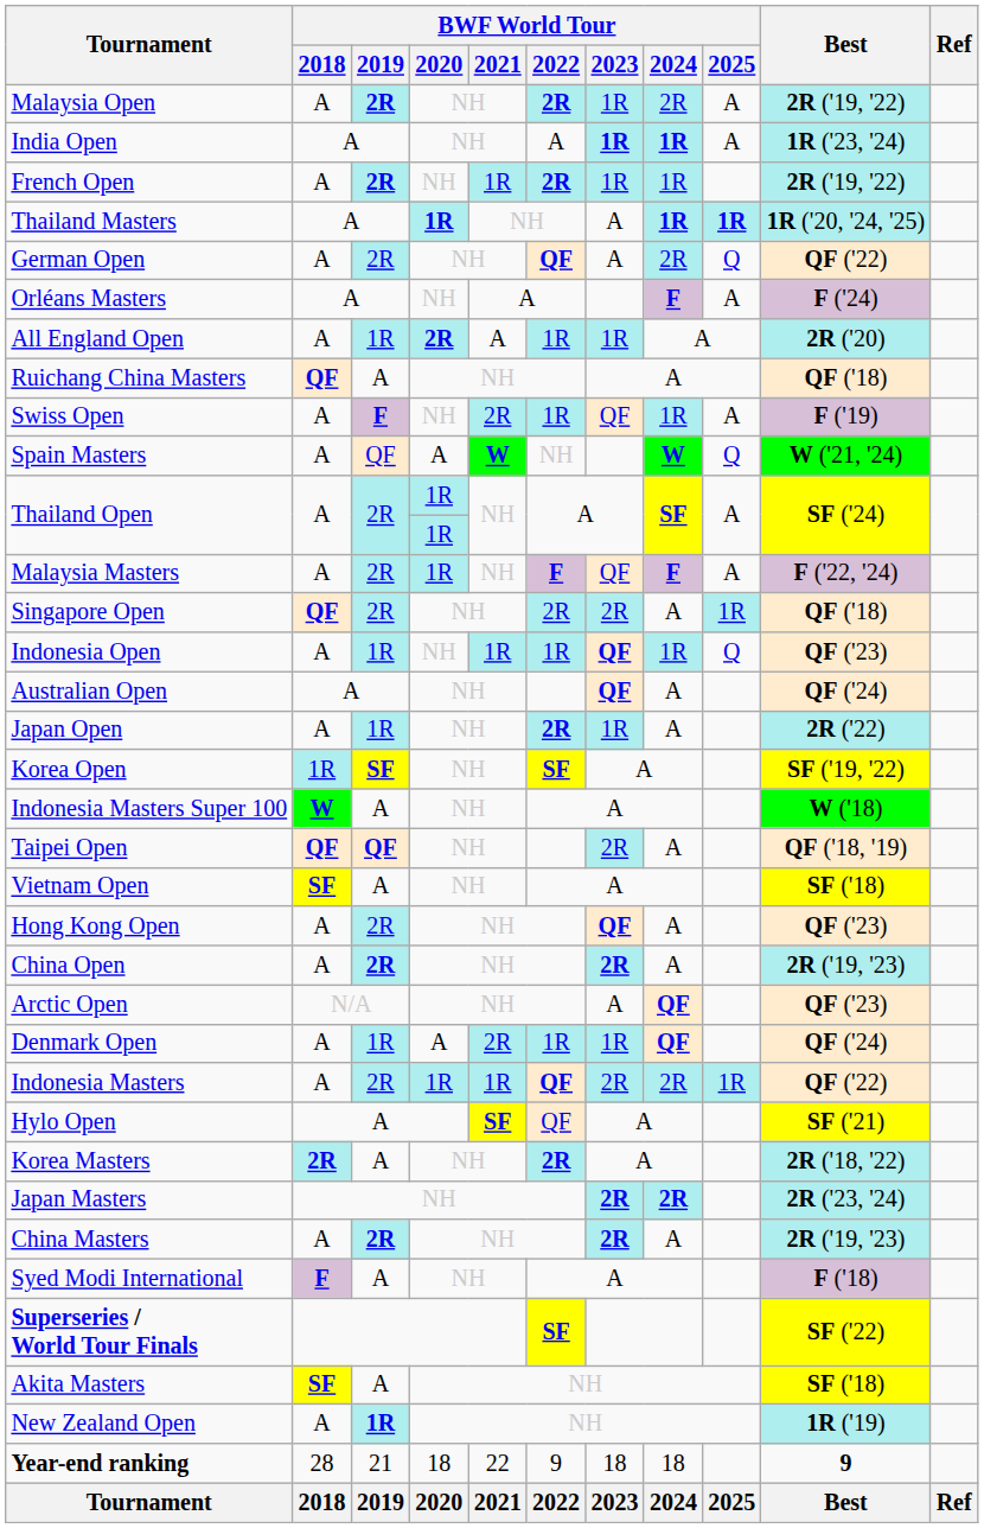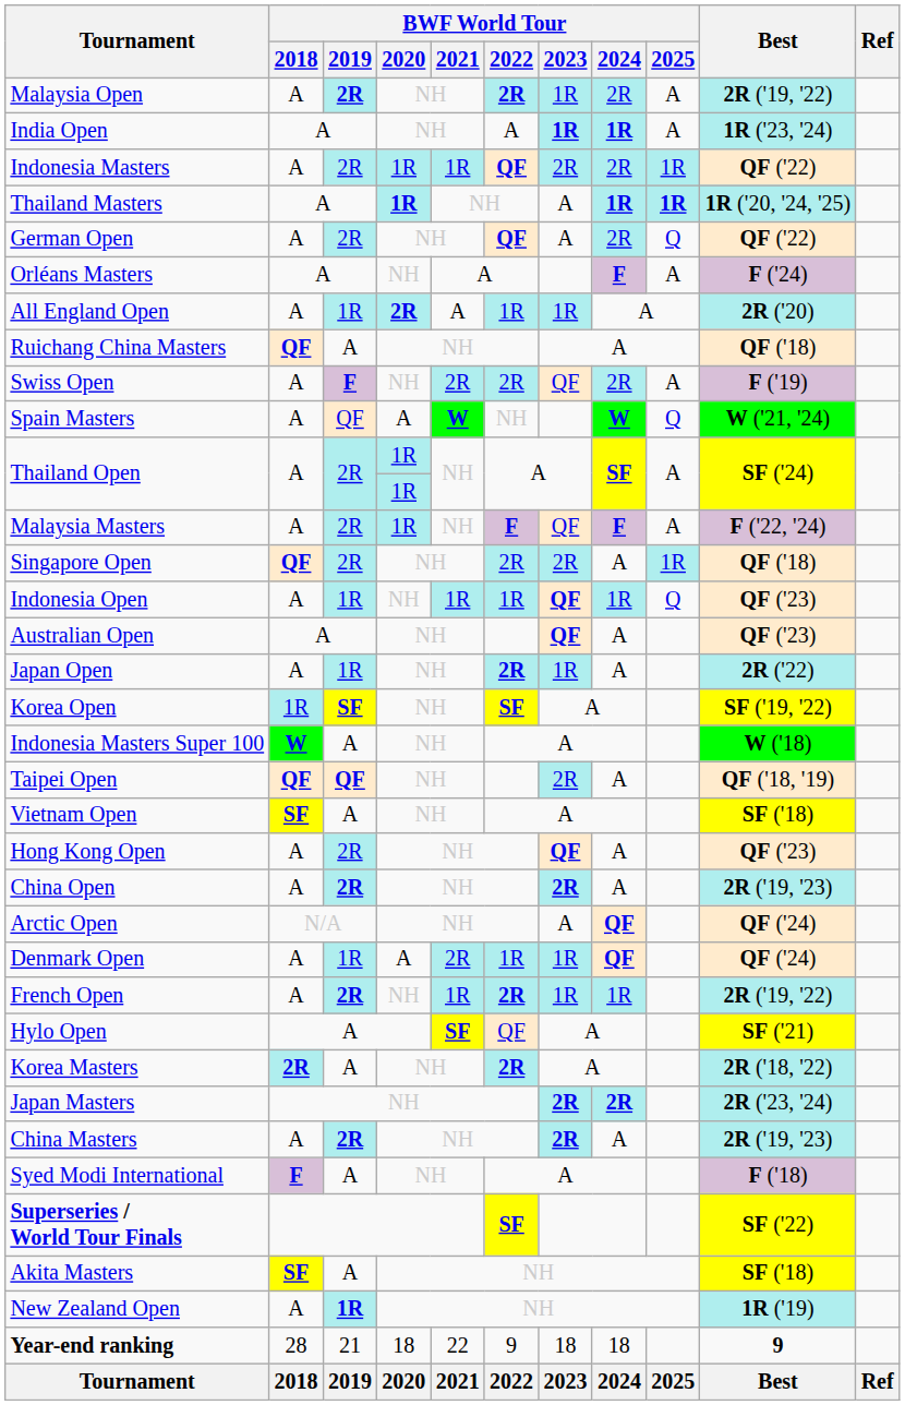 <table style='font-size: 90%; text-align:center;' class='wikitable'>
 <tr>
 <th rowspan="2">Tournament</th>
 <th colspan="8"><a href='#'>BWF World Tour</a></th>
 <th rowspan="2">Best</th>
 <th rowspan="2">Ref</th>
 </tr>
 <tr>
 <th><a href='#'>2018</a></th>
 <th><a href='#'>2019</a></th>
 <th><a href='#'>2020</a></th>
 <th><a href='#'>2021</a></th>
 <th><a href='#'>2022</a></th>
 <th><a href='#'>2023</a></th>
 <th><a href='#'>2024</a></th>
 <th><a href='#'>2025</a></th>
 </tr>
 <tr>
 <td align=left><a href='#'>Malaysia Open</a></td>
 <td>A</td>
 <td bgcolor=AFEEEE><strong><a href='#'>2R</a></strong></td>
 <td colspan="2" style=color:#ccc>NH</td>
 <td bgcolor=AFEEEE><strong><a href='#'>2R</a></strong></td>
 <td bgcolor=AFEEEE><a href='#'>1R</a></td>
 <td bgcolor=AFEEEE><a href='#'>2R</a></td>
 <td>A</td>
 <td bgcolor=AFEEEE><strong>2R</strong> ('19, '22)</td>
 <td></td>
 </tr>
 <tr>
 <td align=left><a href='#'>India Open</a></td>
 <td colspan="2">A</td>
 <td colspan="2" style=color:#ccc>NH</td>
 <td>A</td>
 <td bgcolor=AFEEEE><strong><a href='#'>1R</a></strong></td>
 <td bgcolor=AFEEEE><strong><a href='#'>1R</a></strong></td>
 <td>A</td>
 <td bgcolor=AFEEEE><strong>1R</strong> ('23, '24)</td>
 <td></td>
 </tr>
 <tr>
-<td align=left><a href='#'>French Open</a></td>
+<td align=left><a href='#'>Indonesia Masters</a></td>
 <td>A</td>
-<td bgcolor=AFEEEE><a href='#'><strong>2R</strong></a></td>
-<td style=color:#ccc>NH</td>
-<td bgcolor=AFEEEE><a href='#'>1R</a></td>
-<td bgcolor=AFEEEE><strong><a href='#'>2R</a></strong></td>
+<td bgcolor=AFEEEE><a href='#'>2R</a></td>
 <td bgcolor=AFEEEE><a href='#'>1R</a></td>
 <td bgcolor=AFEEEE><a href='#'>1R</a></td>
-<td></td>
-<td bgcolor=AFEEEE><strong>2R</strong> ('19, '22)</td>
+<td bgcolor=FFEBCD><strong><a href='#'>QF</a></strong></td>
+<td bgcolor=AFEEEE><a href='#'>2R</a></td>
+<td bgcolor=AFEEEE><a href='#'>2R</a></td>
+<td bgcolor=AFEEEE><a href='#'>1R</a></td>
+<td bgcolor=FFEBCD><strong>QF</strong> ('22)</td>
 <td></td>
 </tr>
 <tr>
 <td align=left><a href='#'>Thailand Masters</a></td>
 <td colspan="2">A</td>
 <td bgcolor=AFEEEE><strong><a href='#'>1R</a></strong></td>
 <td colspan="2" style=color:#ccc>NH</td>
 <td>A</td>
 <td bgcolor=AFEEEE><strong><a href='#'>1R</a></strong></td>
 <td bgcolor=AFEEEE><strong><a href='#'>1R</a></strong></td>
 <td bgcolor=AFEEEE><strong>1R</strong> ('20, '24, '25)</td>
 <td></td>
 </tr>
 <tr>
 <td align=left><a href='#'>German Open</a></td>
 <td>A</td>
 <td bgcolor=AFEEEE><a href='#'>2R</a></td>
 <td colspan="2" style=color:#ccc>NH</td>
 <td bgcolor=FFEBCD><strong><a href='#'>QF</a></strong></td>
 <td>A</td>
 <td bgcolor=AFEEEE><a href='#'>2R</a></td>
 <td><a href='#'>Q</a></td>
 <td bgcolor=FFEBCD><strong>QF</strong> ('22)</td>
 <td></td>
 </tr>
 <tr>
 <td align=left><a href='#'>Orléans Masters</a></td>
 <td colspan="2">A</td>
 <td style=color:#ccc>NH</td>
 <td colspan="2">A</td>
 <td><a href='#'></a></td>
 <td bgcolor=D8BFD8><strong><a href='#'>F</a></strong></td>
 <td>A</td>
 <td bgcolor=D8BFD8><strong>F</strong> ('24)</td>
 <td></td>
 </tr>
 <tr>
 <td align=left><a href='#'>All England Open</a></td>
 <td>A</td>
 <td bgcolor=AFEEEE><a href='#'>1R</a></td>
 <td bgcolor=AFEEEE><a href='#'><strong>2R</strong></a></td>
 <td>A</td>
 <td bgcolor=AFEEEE><a href='#'>1R</a></td>
 <td bgcolor=AFEEEE><a href='#'>1R</a></td>
 <td colspan="2">A</td>
 <td bgcolor=AFEEEE><strong>2R</strong> ('20)</td>
 <td></td>
 </tr>
 <tr>
 <td align=left><a href='#'>Ruichang China Masters</a></td>
 <td bgcolor=FFEBCD><a href='#'><strong>QF</strong></a></td>
 <td>A</td>
 <td colspan="3" style=color:#ccc>NH</td>
 <td colspan="3">A</td>
 <td bgcolor=FFEBCD><strong>QF</strong> ('18)</td>
 <td></td>
 </tr>
 <tr>
 <td align=left><a href='#'>Swiss Open</a></td>
 <td>A</td>
 <td bgcolor=D8BFD8><a href='#'><strong>F</strong></a></td>
 <td style=color:#ccc>NH</td>
 <td bgcolor=AFEEEE><a href='#'>2R</a></td>
-<td bgcolor=AFEEEE><a href='#'>1R</a></td>
+<td bgcolor=AFEEEE><a href='#'>2R</a></td>
 <td bgcolor=FFEBCD><a href='#'>QF</a></td>
-<td bgcolor=AFEEEE><a href='#'>1R</a></td>
+<td bgcolor=AFEEEE><a href='#'>2R</a></td>
 <td>A</td>
 <td bgcolor=D8BFD8><strong>F</strong> ('19)</td>
 <td></td>
 </tr>
 <tr>
 <td align=left><a href='#'>Spain Masters</a></td>
 <td>A</td>
 <td bgcolor=FFEBCD><a href='#'>QF</a></td>
 <td>A</td>
 <td bgcolor=00FF00><a href='#'><strong>W</strong></a></td>
 <td 2022; style=color:#ccc>NH</td>
 <td><a href='#'></a></td>
 <td bgcolor=00FF00><strong><a href='#'>W</a></strong></td>
 <td><a href='#'>Q</a></td>
 <td bgcolor=00FF00><strong>W</strong> ('21, '24)</td>
 <td></td>
 </tr>
 <tr>
 <td rowspan="2" align=left><a href='#'>Thailand Open</a></td>
 <td rowspan="2">A</td>
 <td rowspan="2" bgcolor=AFEEEE><a href='#'>2R</a></td>
 <td bgcolor=AFEEEE><a href='#'>1R</a></td>
 <td rowspan="2" style=color:#ccc>NH</td>
 <td rowspan="2" colspan="2">A</td>
 <td rowspan="2" bgcolor=FFFF00><strong><a href='#'>SF</a></strong></td>
 <td rowspan="2">A</td>
 <td rowspan="2" bgcolor=FFFF00><strong>SF</strong> ('24)</td>
 <td rowspan="2"></td>
 </tr>
 <tr>
 <td bgcolor=AFEEEE><a href='#'>1R</a></td>
 </tr>
 <tr>
 <td align=left><a href='#'>Malaysia Masters</a></td>
 <td>A</td>
 <td bgcolor=AFEEEE><a href='#'>2R</a></td>
 <td bgcolor=AFEEEE><a href='#'>1R</a></td>
 <td style=color:#ccc>NH</td>
 <td bgcolor=D8BFD8><strong><a href='#'>F</a></strong></td>
 <td bgcolor=FFEBCD><a href='#'>QF</a></td>
 <td bgcolor=D8BFD8><strong><a href='#'>F</a></strong></td>
 <td>A</td>
 <td bgcolor=D8BFD8><strong>F</strong> ('22, '24)</td>
 <td></td>
 </tr>
 <tr>
 <td align=left><a href='#'>Singapore Open</a></td>
 <td bgcolor=FFEBCD><a href='#'><strong>QF</strong></a></td>
 <td bgcolor=AFEEEE><a href='#'>2R</a></td>
 <td colspan="2" style=color:#ccc>NH</td>
 <td bgcolor=AFEEEE><a href='#'>2R</a></td>
 <td bgcolor=AFEEEE><a href='#'>2R</a></td>
 <td>A</td>
 <td bgcolor=AFEEEE><a href='#'>1R</a></td>
 <td bgcolor=FFEBCD><strong>QF</strong> ('18)</td>
 <td></td>
 </tr>
 <tr>
 <td align=left><a href='#'>Indonesia Open</a></td>
 <td>A</td>
 <td bgcolor=AFEEEE><a href='#'>1R</a></td>
 <td style=color:#ccc>NH</td>
 <td bgcolor=AFEEEE><a href='#'>1R</a></td>
 <td bgcolor=AFEEEE><a href='#'>1R</a></td>
 <td bgcolor=FFEBCD><strong><a href='#'>QF</a></strong></td>
 <td bgcolor=AFEEEE><a href='#'>1R</a></td>
 <td><a href='#'>Q</a></td>
 <td bgcolor=FFEBCD><strong>QF</strong> ('23)</td>
 <td></td>
 </tr>
 <tr>
 <td align=left><a href='#'>Australian Open</a></td>
 <td colspan="2">A</td>
 <td colspan="2" style=color:#ccc>NH</td>
 <td><a href='#'></a></td>
 <td bgcolor=FFEBCD><strong><a href='#'>QF</a></strong></td>
 <td>A</td>
 <td></td>
-<td bgcolor=FFEBCD><strong>QF</strong> ('24)</td>
+<td bgcolor=FFEBCD><strong>QF</strong> ('23)</td>
 <td></td>
 </tr>
 <tr>
 <td align=left><a href='#'>Japan Open</a></td>
 <td>A</td>
 <td bgcolor=AFEEEE><a href='#'>1R</a></td>
 <td colspan="2" style=color:#ccc>NH</td>
 <td bgcolor=AFEEEE><strong><a href='#'>2R</a></strong></td>
 <td bgcolor=AFEEEE><a href='#'>1R</a></td>
 <td>A</td>
 <td></td>
 <td bgcolor=AFEEEE><strong>2R</strong> ('22)</td>
 <td></td>
 </tr>
 <tr>
 <td align=left><a href='#'>Korea Open</a></td>
 <td bgcolor=AFEEEE><a href='#'>1R</a></td>
 <td bgcolor=FFFF00><strong><a href='#'>SF</a></strong></td>
 <td colspan="2" style=color:#ccc>NH</td>
 <td bgcolor=FFFF00><strong><a href='#'>SF</a></strong></td>
 <td colspan="2">A</td>
 <td></td>
 <td bgcolor=FFFF00><strong>SF</strong> ('19, '22)</td>
 <td></td>
 </tr>
 <tr>
 <td align=left><a href='#'>Indonesia Masters Super 100</a></td>
 <td bgcolor=00FF00><a href='#'><strong>W</strong></a></td>
 <td>A</td>
 <td colspan="2" style=color:#ccc>NH</td>
 <td colspan="3">A</td>
 <td></td>
 <td bgcolor=00FF00><strong>W</strong> ('18)</td>
 <td></td>
 </tr>
 <tr>
 <td align=left><a href='#'>Taipei Open</a></td>
 <td bgcolor=FFEBCD><a href='#'><strong>QF</strong></a></td>
 <td bgcolor=FFEBCD><a href='#'><strong>QF</strong></a></td>
 <td colspan="2" style=color:#ccc>NH</td>
 <td><a href='#'></a></td>
 <td bgcolor=AFEEEE><a href='#'>2R</a></td>
 <td>A</td>
 <td></td>
 <td bgcolor=FFEBCD><strong>QF</strong> ('18, '19)</td>
 <td></td>
 </tr>
 <tr>
 <td align=left><a href='#'>Vietnam Open</a></td>
 <td bgcolor=FFFF00><a href='#'><strong>SF</strong></a></td>
 <td>A</td>
 <td colspan="2" style=color:#ccc>NH</td>
 <td colspan="3">A</td>
 <td></td>
 <td bgcolor=FFFF00><strong>SF</strong> ('18)</td>
 <td></td>
 </tr>
 <tr>
 <td align=left><a href='#'>Hong Kong Open</a></td>
 <td>A</td>
 <td bgcolor=AFEEEE><a href='#'>2R</a></td>
 <td colspan="3" style=color:#ccc>NH</td>
 <td bgcolor=FFEBCD><a href='#'><strong>QF</strong></a></td>
 <td>A</td>
 <td></td>
 <td bgcolor=FFEBCD><strong>QF</strong> ('23)</td>
 <td></td>
 </tr>
 <tr>
 <td align=left><a href='#'>China Open</a></td>
 <td>A</td>
 <td bgcolor=AFEEEE><a href='#'><strong>2R</strong></a></td>
 <td colspan="3" style=color:#ccc>NH</td>
 <td bgcolor=AFEEEE><a href='#'><strong>2R</strong></a></td>
 <td>A</td>
 <td></td>
 <td bgcolor=AFEEEE><strong>2R</strong> ('19, '23)</td>
 <td></td>
 </tr>
 <tr>
 <td align=left><a href='#'>Arctic Open</a></td>
 <td colspan="2" style=color:#ccc>N/A</td>
 <td colspan="3" style=color:#ccc>NH</td>
 <td>A</td>
 <td bgcolor=FFEBCD><strong><a href='#'>QF</a></strong></td>
 <td></td>
-<td bgcolor=FFEBCD><strong>QF</strong> ('23)</td>
+<td bgcolor=FFEBCD><strong>QF</strong> ('24)</td>
 <td></td>
 </tr>
 <tr>
 <td align=left><a href='#'>Denmark Open</a></td>
 <td>A</td>
 <td bgcolor=AFEEEE><a href='#'>1R</a></td>
 <td>A</td>
 <td bgcolor=AFEEEE><a href='#'>2R</a></td>
 <td bgcolor=AFEEEE><a href='#'>1R</a></td>
 <td bgcolor=AFEEEE><a href='#'>1R</a></td>
 <td bgcolor=FFEBCD><strong><a href='#'>QF</a></strong></td>
 <td></td>
 <td bgcolor=FFEBCD><strong>QF</strong> ('24)</td>
 <td></td>
 </tr>
 <tr>
-<td align=left><a href='#'>Indonesia Masters</a></td>
+<td align=left><a href='#'>French Open</a></td>
 <td>A</td>
-<td bgcolor=AFEEEE><a href='#'>2R</a></td>
+<td bgcolor=AFEEEE><a href='#'><strong>2R</strong></a></td>
+<td style=color:#ccc>NH</td>
+<td bgcolor=AFEEEE><a href='#'>1R</a></td>
+<td bgcolor=AFEEEE><strong><a href='#'>2R</a></strong></td>
 <td bgcolor=AFEEEE><a href='#'>1R</a></td>
 <td bgcolor=AFEEEE><a href='#'>1R</a></td>
-<td bgcolor=FFEBCD><strong><a href='#'>QF</a></strong></td>
-<td bgcolor=AFEEEE><a href='#'>2R</a></td>
-<td bgcolor=AFEEEE><a href='#'>2R</a></td>
-<td bgcolor=AFEEEE><a href='#'>1R</a></td>
-<td bgcolor=FFEBCD><strong>QF</strong> ('22)</td>
+<td></td>
+<td bgcolor=AFEEEE><strong>2R</strong> ('19, '22)</td>
 <td></td>
 </tr>
 <tr>
 <td align=left><a href='#'>Hylo Open</a></td>
 <td colspan="3">A</td>
 <td bgcolor=FFFF00><strong><a href='#'>SF</a></strong></td>
 <td bgcolor=FFEBCD><a href='#'>QF</a></td>
 <td colspan="2">A</td>
 <td></td>
 <td bgcolor=FFFF00><strong>SF</strong> ('21)</td>
 <td></td>
 </tr>
 <tr>
 <td align=left><a href='#'>Korea Masters</a></td>
 <td bgcolor=AFEEEE><strong><a href='#'>2R</a></strong></td>
 <td>A</td>
 <td colspan="2" style=color:#ccc>NH</td>
 <td bgcolor=AFEEEE><strong><a href='#'>2R</a></strong></td>
 <td colspan="2">A</td>
 <td></td>
 <td bgcolor=AFEEEE><strong>2R</strong> ('18, '22)</td>
 <td></td>
 </tr>
 <tr>
 <td align=left><a href='#'>Japan Masters</a></td>
 <td colspan="5" style=color:#ccc>NH</td>
 <td bgcolor=AFEEEE><strong><a href='#'>2R</a></strong></td>
 <td bgcolor=AFEEEE><strong><a href='#'>2R</a></strong></td>
 <td></td>
 <td bgcolor=AFEEEE><strong>2R</strong> ('23, '24)</td>
 <td></td>
 </tr>
 <tr>
 <td align=left><a href='#'>China Masters</a></td>
 <td>A</td>
 <td bgcolor=AFEEEE><a href='#'><strong>2R</strong></a></td>
 <td colspan="3" style=color:#ccc>NH</td>
 <td bgcolor=AFEEEE><a href='#'><strong>2R</strong></a></td>
 <td>A</td>
 <td></td>
 <td bgcolor=AFEEEE><strong>2R</strong> ('19, '23)</td>
 <td></td>
 </tr>
 <tr>
 <td align=left><a href='#'>Syed Modi International</a></td>
 <td bgcolor=D8BFD8><a href='#'><strong>F</strong></a></td>
 <td>A</td>
 <td colspan="2" style=color:#ccc>NH</td>
 <td colspan="3">A</td>
 <td></td>
 <td bgcolor=D8BFD8><strong>F</strong> ('18)</td>
 <td></td>
 </tr>
 <tr>
 <td align=left><strong><a href='#'>Superseries</a> /<br> <a href='#'>World Tour Finals</a></strong></td>
 <td colspan="4"></td>
 <td bgcolor=FFFF00><strong><a href='#'>SF</a></strong></td>
 <td colspan="2"></td>
 <td></td>
 <td bgcolor=FFFF00><strong>SF</strong> ('22)</td>
 <td></td>
 </tr>
 <tr>
 <td align=left><a href='#'>Akita Masters</a></td>
 <td bgcolor=FFFF00><a href='#'><strong>SF</strong></a></td>
 <td>A</td>
 <td colspan="6" style=color:#ccc>NH</td>
 <td bgcolor=FFFF00><strong>SF</strong> ('18)</td>
 <td></td>
 </tr>
 <tr>
 <td align=left><a href='#'>New Zealand Open</a></td>
 <td>A</td>
 <td bgcolor=AFEEEE><a href='#'><strong>1R</strong></a></td>
 <td colspan="6" style=color:#ccc>NH</td>
 <td bgcolor=AFEEEE><strong>1R</strong> ('19)</td>
 <td></td>
 </tr>
 <tr>
 <td align=left><strong>Year-end ranking</strong></td>
 <td 2018;>28</td>
 <td 2019;>21</td>
 <td 2020;>18</td>
 <td 2021;>22</td>
 <td 2022;>9</td>
 <td 2023;>18</td>
 <td 2024;>18</td>
 <td 2025;></td>
 <td Best;><strong>9</strong></td>
 <td></td>
 </tr>
 <tr>
 <th>Tournament</th>
 <th>2018</th>
 <th>2019</th>
 <th>2020</th>
 <th>2021</th>
 <th>2022</th>
 <th>2023</th>
 <th>2024</th>
 <th>2025</th>
 <th>Best</th>
 <th>Ref</th>
 </tr>
 </table>
